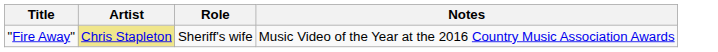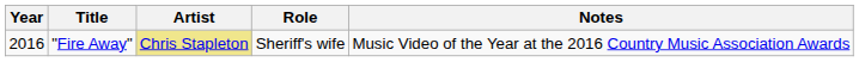 <table class="wikitable sortable">
 <tr>
+<th>Year</th>
 <th>Title</th>
 <th>Artist</th>
 <th>Role</th>
 <th class="unsortable">Notes</th>
 </tr>
 <tr>
+<td>2016</td>
 <td>"<a href='#'>Fire Away</a>"</td>
 <td style="background: khaki;"><a href='#'>Chris Stapleton</a></td>
 <td>Sheriff's wife</td>
 <td>Music Video of the Year at the 2016 <a href='#'>Country Music Association Awards</a></td>
 </tr>
 </table>
